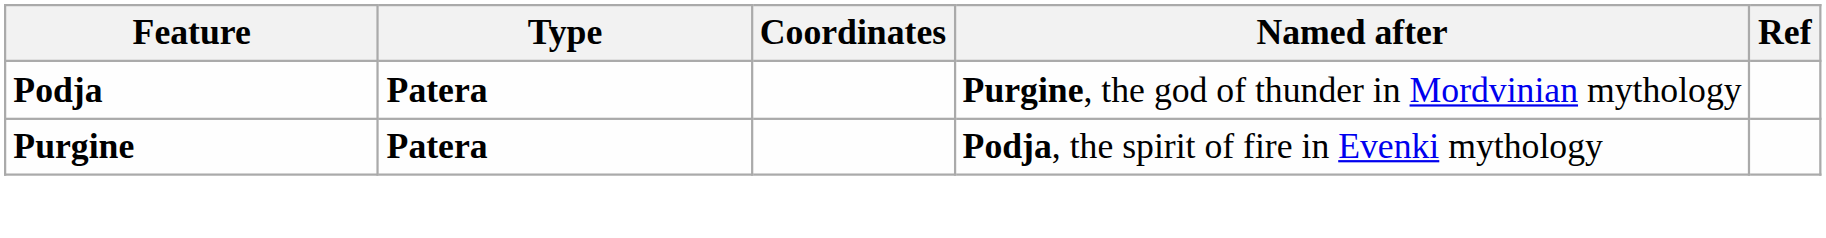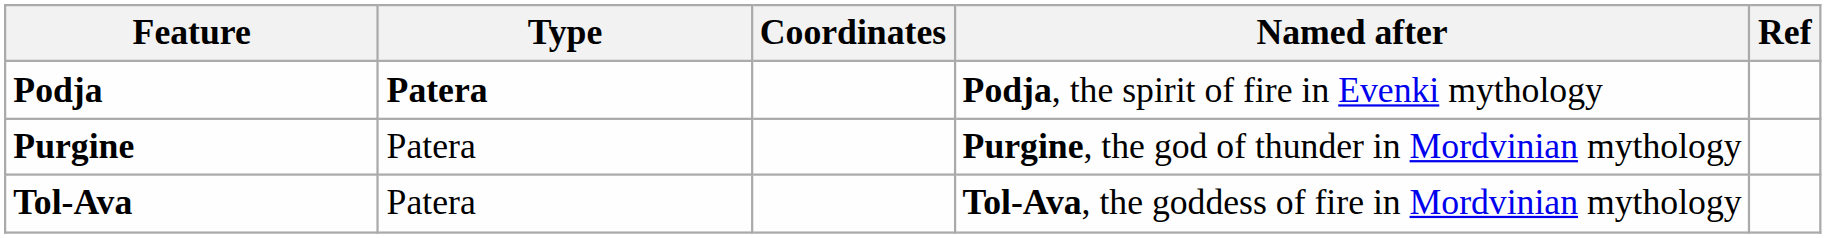 <table class="wikitable" style="min-width: 90%;">
 <tr>
 <th style="width:10em">Feature</th>
 <th style="width:10em">Type</th>
 <th>Coordinates</th>
 <th>Named after</th>
 <th>Ref</th>
 </tr>
 <tr id=001 bgcolor=#fefefe>
 <td><strong>Podja</strong></td>
 <td><strong>Patera</strong></td>
 <td></td>
-<td><strong>Purgine</strong>, the god of thunder in <a href='#'>Mordvinian</a> mythology</td>
+<td><strong>Podja</strong>, the spirit of fire in <a href='#'>Evenki</a> mythology</td>
 <td></td>
 </tr>
 <tr id=002 bgcolor=#fefefe>
 <td><strong>Purgine</strong></td>
-<td><strong>Patera</strong></td>
+<td>Patera</td>
 <td></td>
-<td><strong>Podja</strong>, the spirit of fire in <a href='#'>Evenki</a> mythology</td>
+<td><strong>Purgine</strong>, the god of thunder in <a href='#'>Mordvinian</a> mythology</td>
+<td></td>
+</tr>
+<tr id=003 bgcolor=#fefefe>
+<td><strong>Tol-Ava</strong></td>
+<td>Patera</td>
+<td></td>
+<td><strong>Tol-Ava</strong>, the goddess of fire in <a href='#'>Mordvinian</a> mythology</td>
 <td></td>
 </tr>
 </table>
